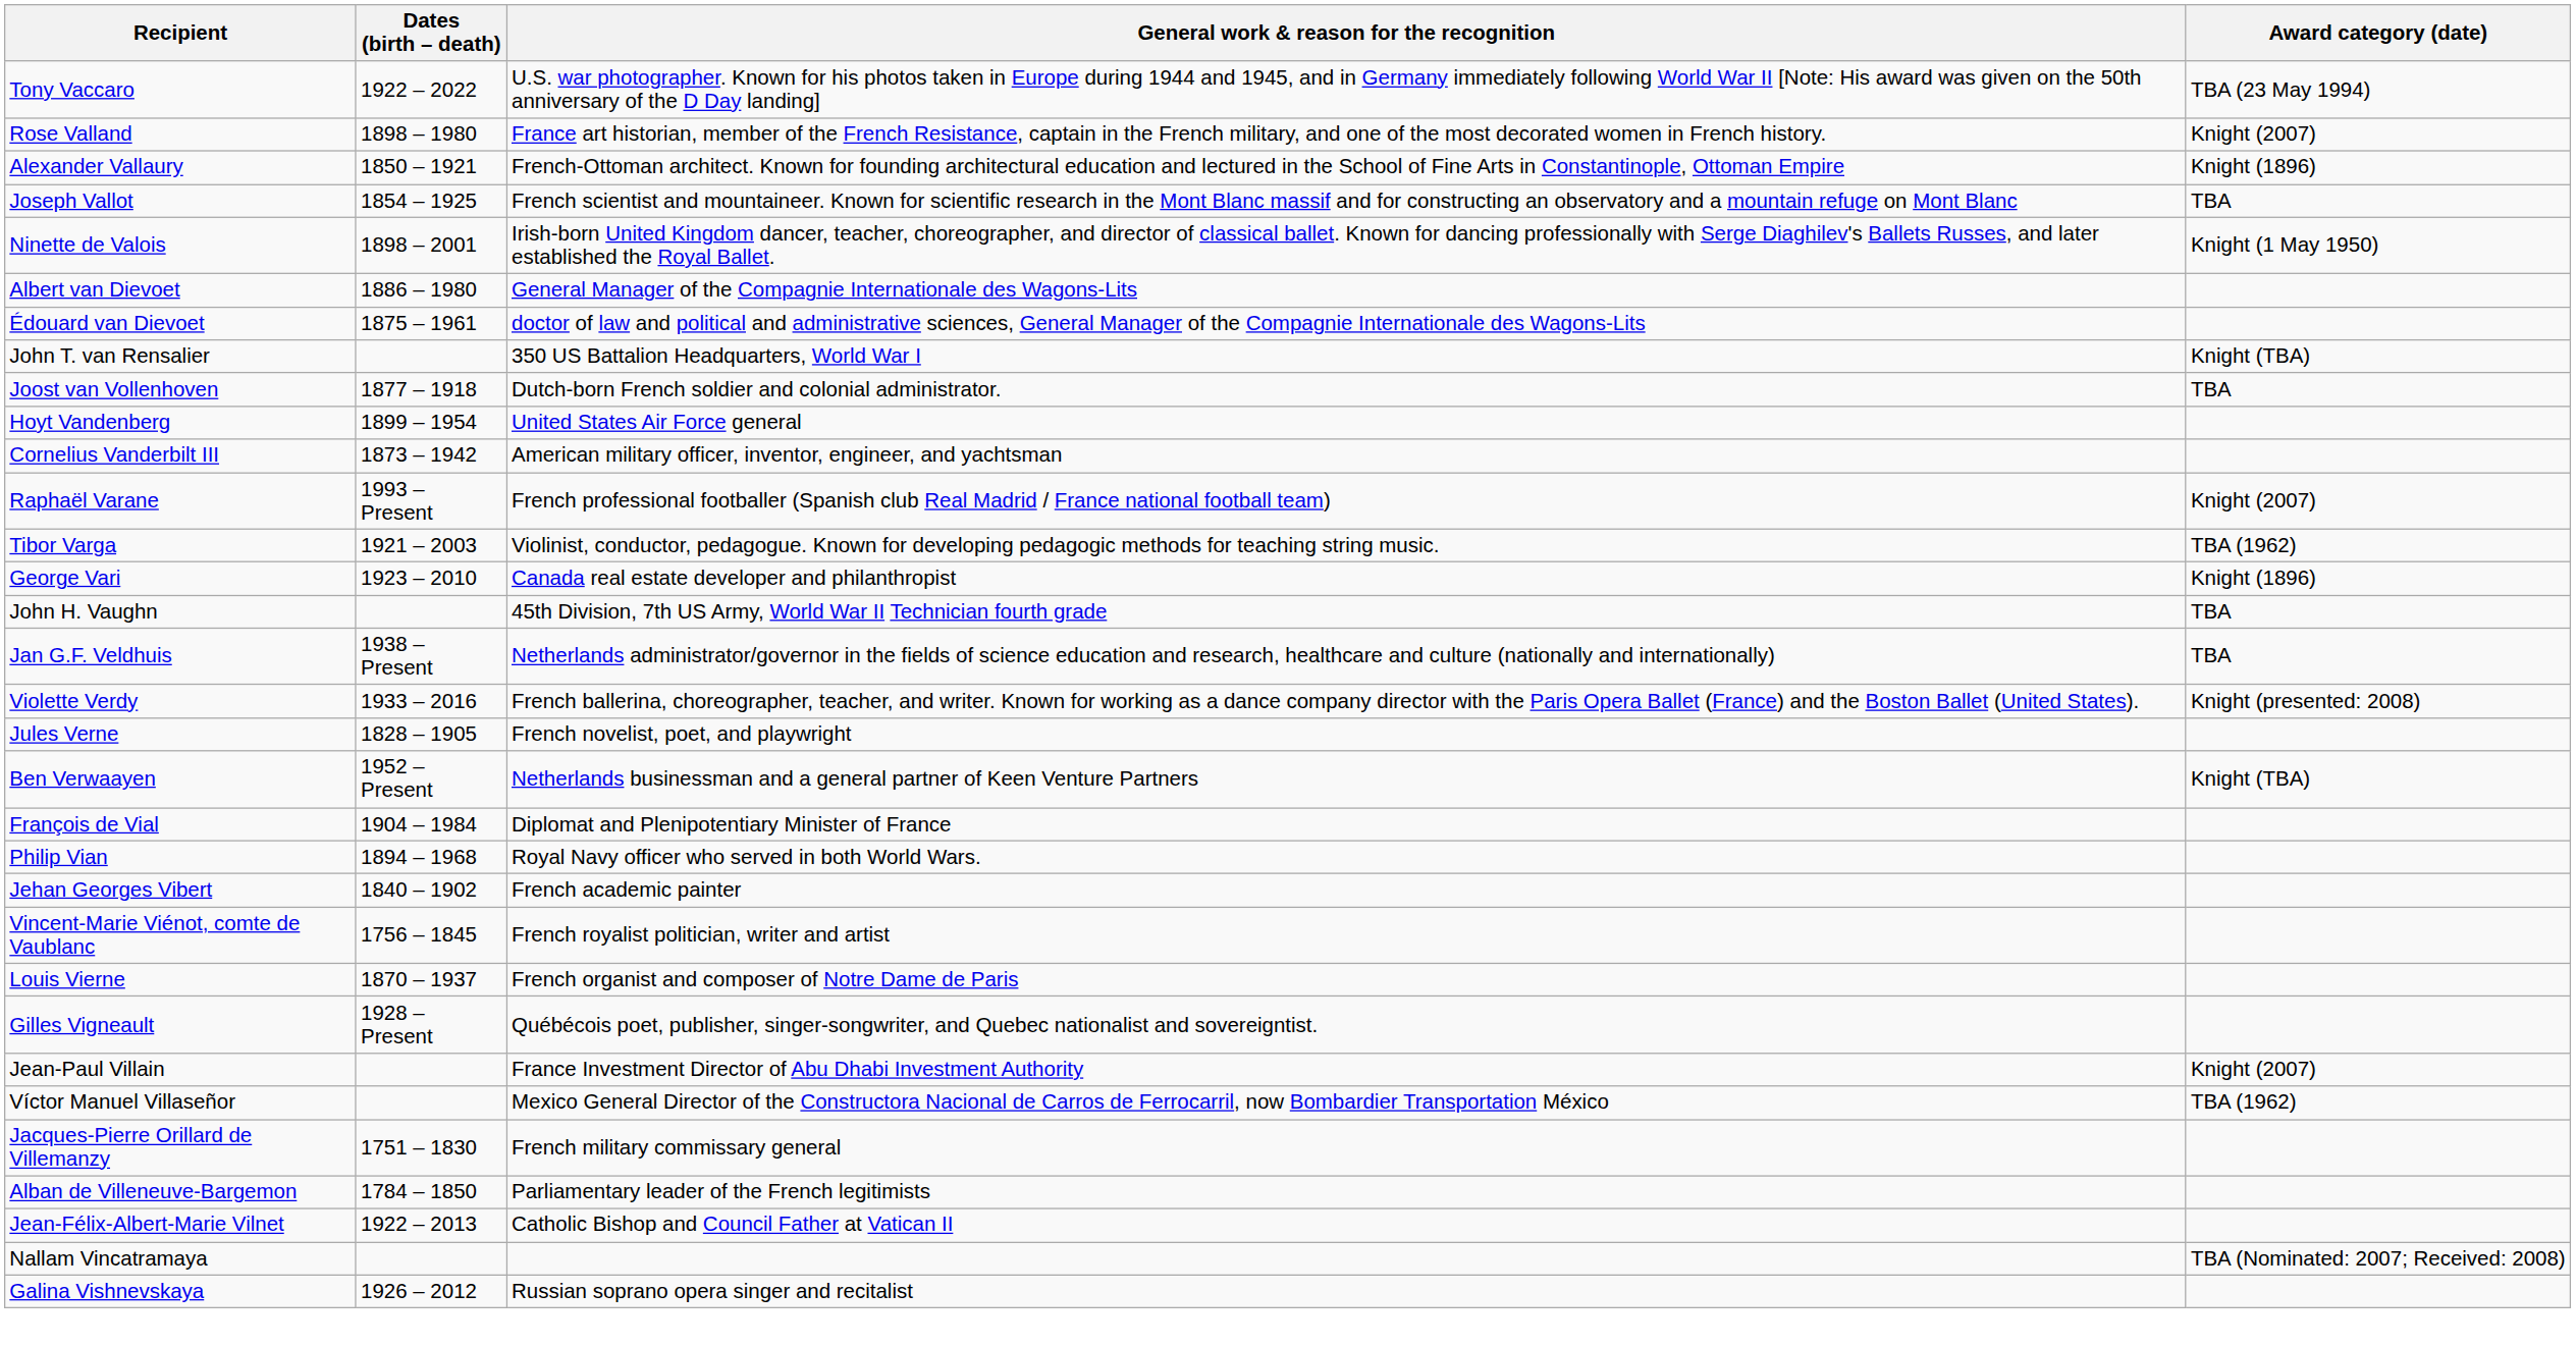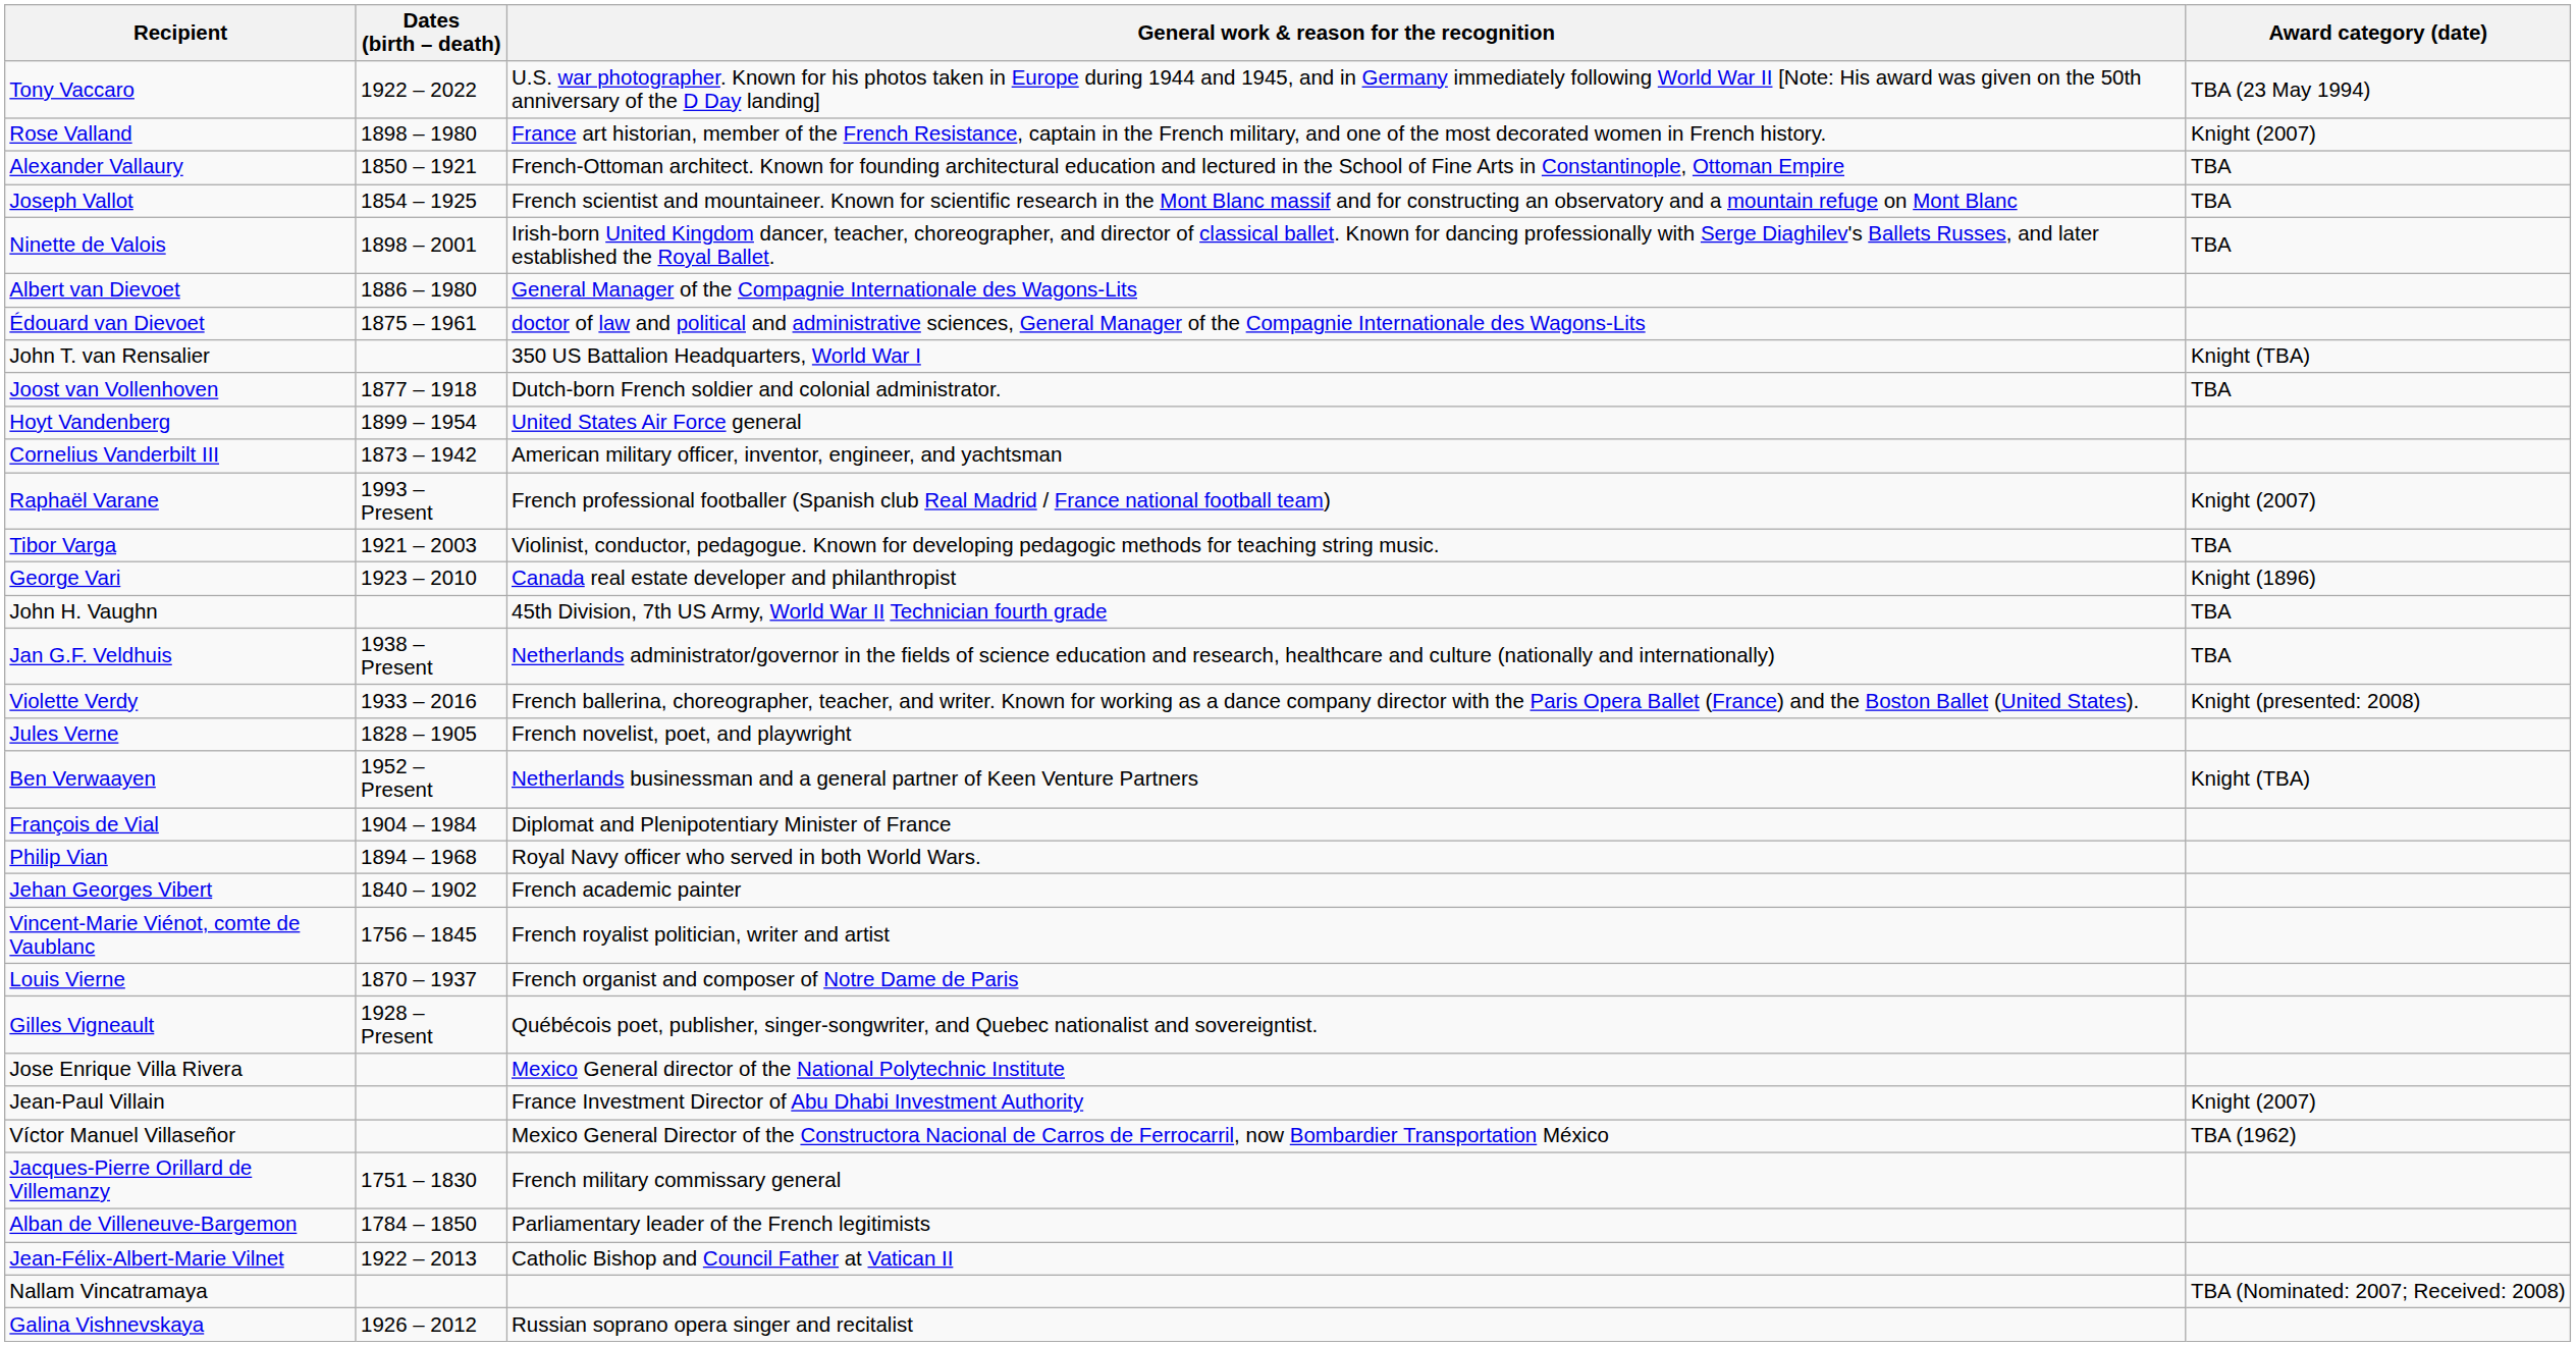 <table class="wikitable sortable static-row-numbers"|>
 <tr>
 <th>Recipient</th>
 <th style="white-space: nowrap;">Dates<br>(birth – death)</th>
 <th>General work & reason for the recognition</th>
 <th style="white-space: nowrap">Award category (date)</th>
 </tr>
 <tr>
 <td><a href='#'>Tony Vaccaro</a></td>
 <td>1922 – 2022</td>
 <td>U.S. <a href='#'>war photographer</a>. Known for his photos taken in <a href='#'>Europe</a> during 1944 and 1945, and in <a href='#'>Germany</a> immediately following <a href='#'>World War II</a> [Note: His award was given on the 50th anniversary of the <a href='#'>D Day</a> landing]</td>
 <td style="white-space: nowrap; text-align:left">TBA (23 May 1994)</td>
 </tr>
 <tr>
 <td><a href='#'>Rose Valland</a></td>
 <td>1898 – 1980</td>
 <td><a href='#'>France</a> art historian, member of the <a href='#'>French Resistance</a>, captain in the French military, and one of the most decorated women in French history.</td>
 <td style="white-space: nowrap; text-align:left">Knight (2007)</td>
 </tr>
 <tr>
 <td><a href='#'>Alexander Vallaury</a></td>
 <td>1850 – 1921</td>
 <td>French-Ottoman architect. Known for founding architectural education and lectured in the School of Fine Arts in <a href='#'>Constantinople</a>, <a href='#'>Ottoman Empire</a></td>
-<td style="white-space: nowrap; text-align:left">Knight (1896)</td>
+<td style="white-space: nowrap; text-align:left">TBA</td>
 </tr>
 <tr>
 <td><a href='#'>Joseph Vallot</a></td>
 <td>1854 – 1925</td>
 <td>French scientist and mountaineer. Known for scientific research in the <a href='#'>Mont Blanc massif</a> and for constructing an observatory and a <a href='#'>mountain refuge</a> on <a href='#'>Mont Blanc</a></td>
 <td style="white-space: nowrap; text-align:left">TBA</td>
 </tr>
 <tr>
 <td><a href='#'>Ninette de Valois</a></td>
 <td>1898 – 2001</td>
 <td>Irish-born <a href='#'>United Kingdom</a> dancer, teacher, choreographer, and director of <a href='#'>classical ballet</a>. Known for dancing professionally with <a href='#'>Serge Diaghilev</a>'s <a href='#'>Ballets Russes</a>, and later established the <a href='#'>Royal Ballet</a>.</td>
-<td style="white-space: nowrap; text-align:left">Knight (1 May 1950)</td>
+<td style="white-space: nowrap; text-align:left">TBA</td>
 </tr>
 <tr>
 <td><a href='#'>Albert van Dievoet</a></td>
 <td>1886 – 1980</td>
 <td><a href='#'>General Manager</a> of the <a href='#'>Compagnie Internationale des Wagons-Lits</a></td>
 <td style="white-space: nowrap; text-align:left"></td>
 </tr>
 <tr>
 <td><a href='#'>Édouard van Dievoet</a></td>
 <td>1875 – 1961</td>
 <td><a href='#'>doctor</a> of <a href='#'>law</a> and <a href='#'>political</a> and <a href='#'>administrative</a> sciences, <a href='#'>General Manager</a> of the <a href='#'>Compagnie Internationale des Wagons-Lits</a></td>
 <td style="white-space: nowrap; text-align:left"></td>
 </tr>
 <tr>
 <td>John T. van Rensalier</td>
 <td></td>
 <td>350 US Battalion Headquarters, <a href='#'>World War I</a></td>
 <td style="white-space: nowrap; text-align:left">Knight (TBA)</td>
 </tr>
 <tr>
 <td><a href='#'>Joost van Vollenhoven</a></td>
 <td>1877 – 1918</td>
 <td>Dutch-born French soldier and colonial administrator.</td>
 <td style="white-space: nowrap; text-align:left">TBA</td>
 </tr>
 <tr>
 <td><a href='#'>Hoyt Vandenberg</a></td>
 <td>1899 – 1954</td>
 <td><a href='#'>United States Air Force</a> general</td>
 <td style="white-space: nowrap; text-align:left"></td>
 </tr>
 <tr>
 <td><a href='#'>Cornelius Vanderbilt III</a></td>
 <td>1873 – 1942</td>
 <td>American military officer, inventor, engineer, and yachtsman</td>
 <td style="white-space: nowrap; text-align:left"></td>
 </tr>
 <tr>
 <td><a href='#'>Raphaël Varane</a></td>
 <td>1993 – Present</td>
 <td>French professional footballer (Spanish club <a href='#'>Real Madrid</a> / <a href='#'>France national football team</a>)</td>
 <td style="white-space: nowrap; text-align:left">Knight (2007)</td>
 </tr>
 <tr>
 <td><a href='#'>Tibor Varga</a></td>
 <td>1921 – 2003</td>
 <td>Violinist, conductor, pedagogue. Known for developing pedagogic methods for teaching string music.</td>
-<td style="white-space: nowrap; text-align:left">TBA (1962)</td>
+<td style="white-space: nowrap; text-align:left">TBA</td>
 </tr>
 <tr>
 <td><a href='#'>George Vari</a></td>
 <td>1923 – 2010</td>
 <td><a href='#'>Canada</a> real estate developer and philanthropist</td>
 <td style="white-space: nowrap; text-align:left">Knight (1896)</td>
 </tr>
 <tr>
 <td>John H. Vaughn</td>
 <td></td>
 <td>45th Division, 7th US Army, <a href='#'>World War II</a> <a href='#'>Technician fourth grade</a></td>
 <td style="white-space: nowrap; text-align:left">TBA</td>
 </tr>
 <tr>
 <td><a href='#'>Jan G.F. Veldhuis</a></td>
 <td>1938 – Present</td>
 <td><a href='#'>Netherlands</a> administrator/governor in the fields of science education and research, healthcare and culture (nationally and internationally)</td>
 <td style="white-space: nowrap; text-align:left">TBA</td>
 </tr>
 <tr>
 <td><a href='#'>Violette Verdy</a></td>
 <td>1933 – 2016</td>
 <td>French ballerina, choreographer, teacher, and writer. Known for working as a dance company director with the <a href='#'>Paris Opera Ballet</a> (<a href='#'>France</a>) and the <a href='#'>Boston Ballet</a> (<a href='#'>United States</a>).</td>
 <td style="white-space: nowrap; text-align:left">Knight (presented: 2008)</td>
 </tr>
 <tr>
 <td><a href='#'>Jules Verne</a></td>
 <td>1828 – 1905</td>
 <td>French novelist, poet, and playwright</td>
 <td style="white-space: nowrap; text-align:left"></td>
 </tr>
 <tr>
 <td><a href='#'>Ben Verwaayen</a></td>
 <td>1952 – Present</td>
 <td><a href='#'>Netherlands</a> businessman and a general partner of Keen Venture Partners</td>
 <td style="white-space: nowrap; text-align:left">Knight (TBA)</td>
 </tr>
 <tr>
 <td><a href='#'>François de Vial</a></td>
 <td>1904 – 1984</td>
 <td>Diplomat and Plenipotentiary Minister of France</td>
 <td style="white-space: nowrap; text-align:left"></td>
 </tr>
 <tr>
 <td><a href='#'>Philip Vian</a></td>
 <td>1894 – 1968</td>
 <td>Royal Navy officer who served in both World Wars.</td>
 <td style="white-space: nowrap; text-align:left"></td>
 </tr>
 <tr>
 <td><a href='#'>Jehan Georges Vibert</a></td>
 <td>1840 – 1902</td>
 <td>French academic painter</td>
 <td style="white-space: nowrap; text-align:left"></td>
 </tr>
 <tr>
 <td><a href='#'>Vincent-Marie Viénot, comte de Vaublanc</a></td>
 <td>1756 – 1845</td>
 <td>French royalist politician, writer and artist</td>
 <td style="white-space: nowrap; text-align:left"></td>
 </tr>
 <tr>
 <td><a href='#'>Louis Vierne</a></td>
 <td>1870 – 1937</td>
 <td>French organist and composer of <a href='#'>Notre Dame de Paris</a></td>
 <td style="white-space: nowrap; text-align:left"></td>
 </tr>
 <tr>
 <td><a href='#'>Gilles Vigneault</a></td>
 <td>1928 – Present</td>
 <td>Québécois poet, publisher, singer-songwriter, and Quebec nationalist and sovereigntist.</td>
 <td style="white-space: nowrap; text-align:left"></td>
 </tr>
 <tr>
+<td>Jose Enrique Villa Rivera</td>
+<td></td>
+<td><a href='#'>Mexico</a> General director of the <a href='#'>National Polytechnic Institute</a></td>
+<td style="white-space: nowrap; text-align:left"></td>
+</tr>
+<tr>
 <td>Jean-Paul Villain</td>
 <td></td>
 <td>France Investment Director of <a href='#'>Abu Dhabi Investment Authority</a></td>
 <td style="white-space: nowrap; text-align:left">Knight (2007)</td>
 </tr>
 <tr>
 <td>Víctor Manuel Villaseñor</td>
 <td></td>
 <td>Mexico General Director of the <a href='#'>Constructora Nacional de Carros de Ferrocarril</a>, now <a href='#'>Bombardier Transportation</a> México</td>
 <td style="white-space: nowrap; text-align:left">TBA (1962)</td>
 </tr>
 <tr>
 <td><a href='#'>Jacques-Pierre Orillard de Villemanzy</a></td>
 <td>1751 – 1830</td>
 <td>French military commissary general</td>
 <td style="white-space: nowrap; text-align:left"></td>
 </tr>
 <tr>
 <td><a href='#'>Alban de Villeneuve-Bargemon</a></td>
 <td>1784 – 1850</td>
 <td>Parliamentary leader of the French legitimists</td>
 <td style="white-space: nowrap; text-align:left"></td>
 </tr>
 <tr>
 <td><a href='#'>Jean-Félix-Albert-Marie Vilnet</a></td>
 <td>1922 – 2013</td>
 <td>Catholic Bishop and <a href='#'>Council Father</a> at <a href='#'>Vatican II</a></td>
 <td style="white-space: nowrap; text-align:left"></td>
 </tr>
 <tr>
 <td>Nallam Vincatramaya</td>
 <td></td>
 <td></td>
 <td style="white-space: nowrap; text-align:left">TBA (Nominated: 2007; Received: 2008)</td>
 </tr>
 <tr>
 <td><a href='#'>Galina Vishnevskaya</a></td>
 <td>1926 – 2012</td>
 <td>Russian soprano opera singer and recitalist</td>
 <td style="white-space: nowrap; text-align:left"></td>
 </tr>
 </table>
